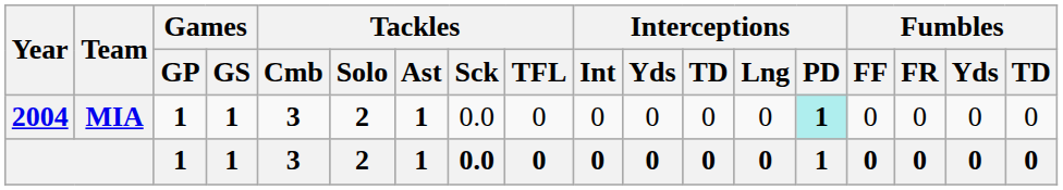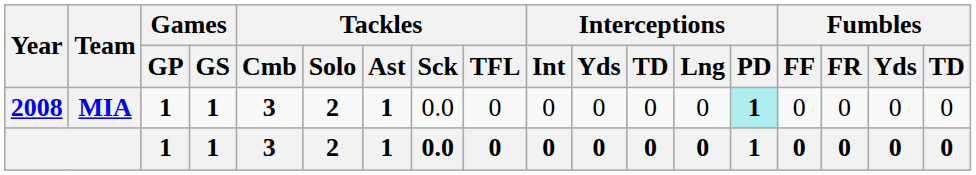 <table class="wikitable" style="text-align:center">
 <tr>
 <th rowspan="2">Year</th>
 <th rowspan="2">Team</th>
 <th colspan="2">Games</th>
 <th colspan="5">Tackles</th>
 <th colspan="5">Interceptions</th>
 <th colspan="4">Fumbles</th>
 </tr>
 <tr>
 <th>GP</th>
 <th>GS</th>
 <th>Cmb</th>
 <th>Solo</th>
 <th>Ast</th>
 <th>Sck</th>
 <th>TFL</th>
 <th>Int</th>
 <th>Yds</th>
 <th>TD</th>
 <th>Lng</th>
 <th>PD</th>
 <th>FF</th>
 <th>FR</th>
 <th>Yds</th>
 <th>TD</th>
 </tr>
 <tr>
-<th><a href='#'>2004</a></th>
+<th><a href='#'>2008</a></th>
 <th><a href='#'>MIA</a></th>
 <td><strong>1</strong></td>
 <td><strong>1</strong></td>
 <td><strong>3</strong></td>
 <td><strong>2</strong></td>
 <td><strong>1</strong></td>
 <td>0.0</td>
 <td>0</td>
 <td>0</td>
 <td>0</td>
 <td>0</td>
 <td>0</td>
 <td style="background: paleturquoise;"><strong>1</strong></td>
 <td>0</td>
 <td>0</td>
 <td>0</td>
 <td>0</td>
 </tr>
 <tr>
 <th colspan="2"></th>
 <th>1</th>
 <th>1</th>
 <th>3</th>
 <th>2</th>
 <th>1</th>
 <th>0.0</th>
 <th>0</th>
 <th>0</th>
 <th>0</th>
 <th>0</th>
 <th>0</th>
 <th>1</th>
 <th>0</th>
 <th>0</th>
 <th>0</th>
 <th>0</th>
 </tr>
 </table>
